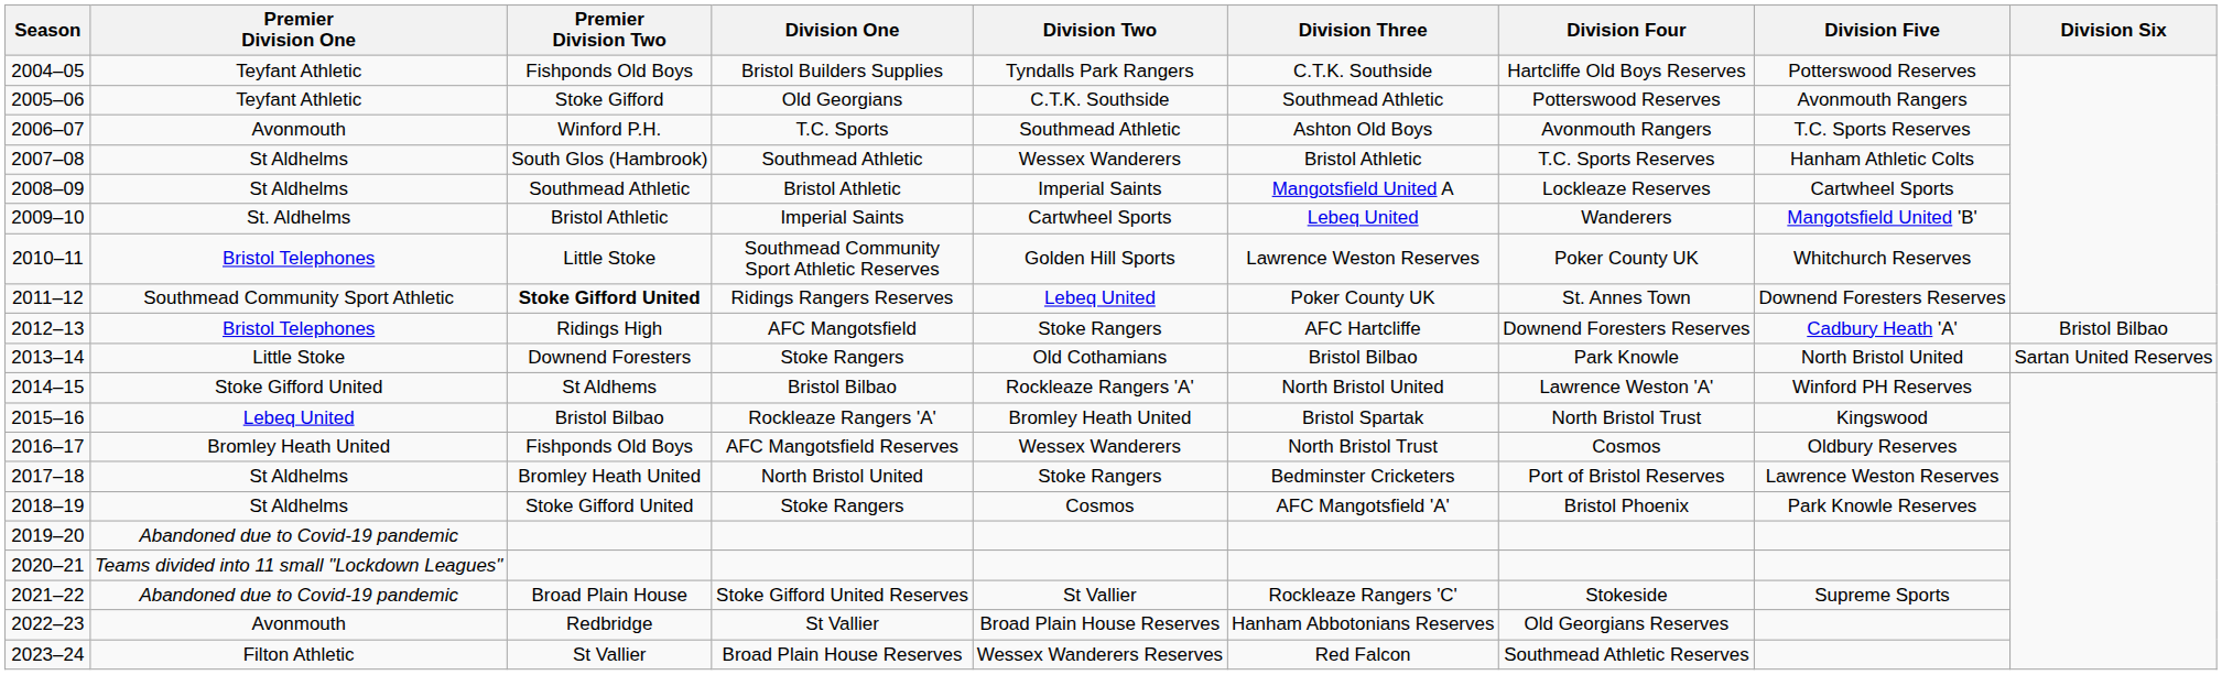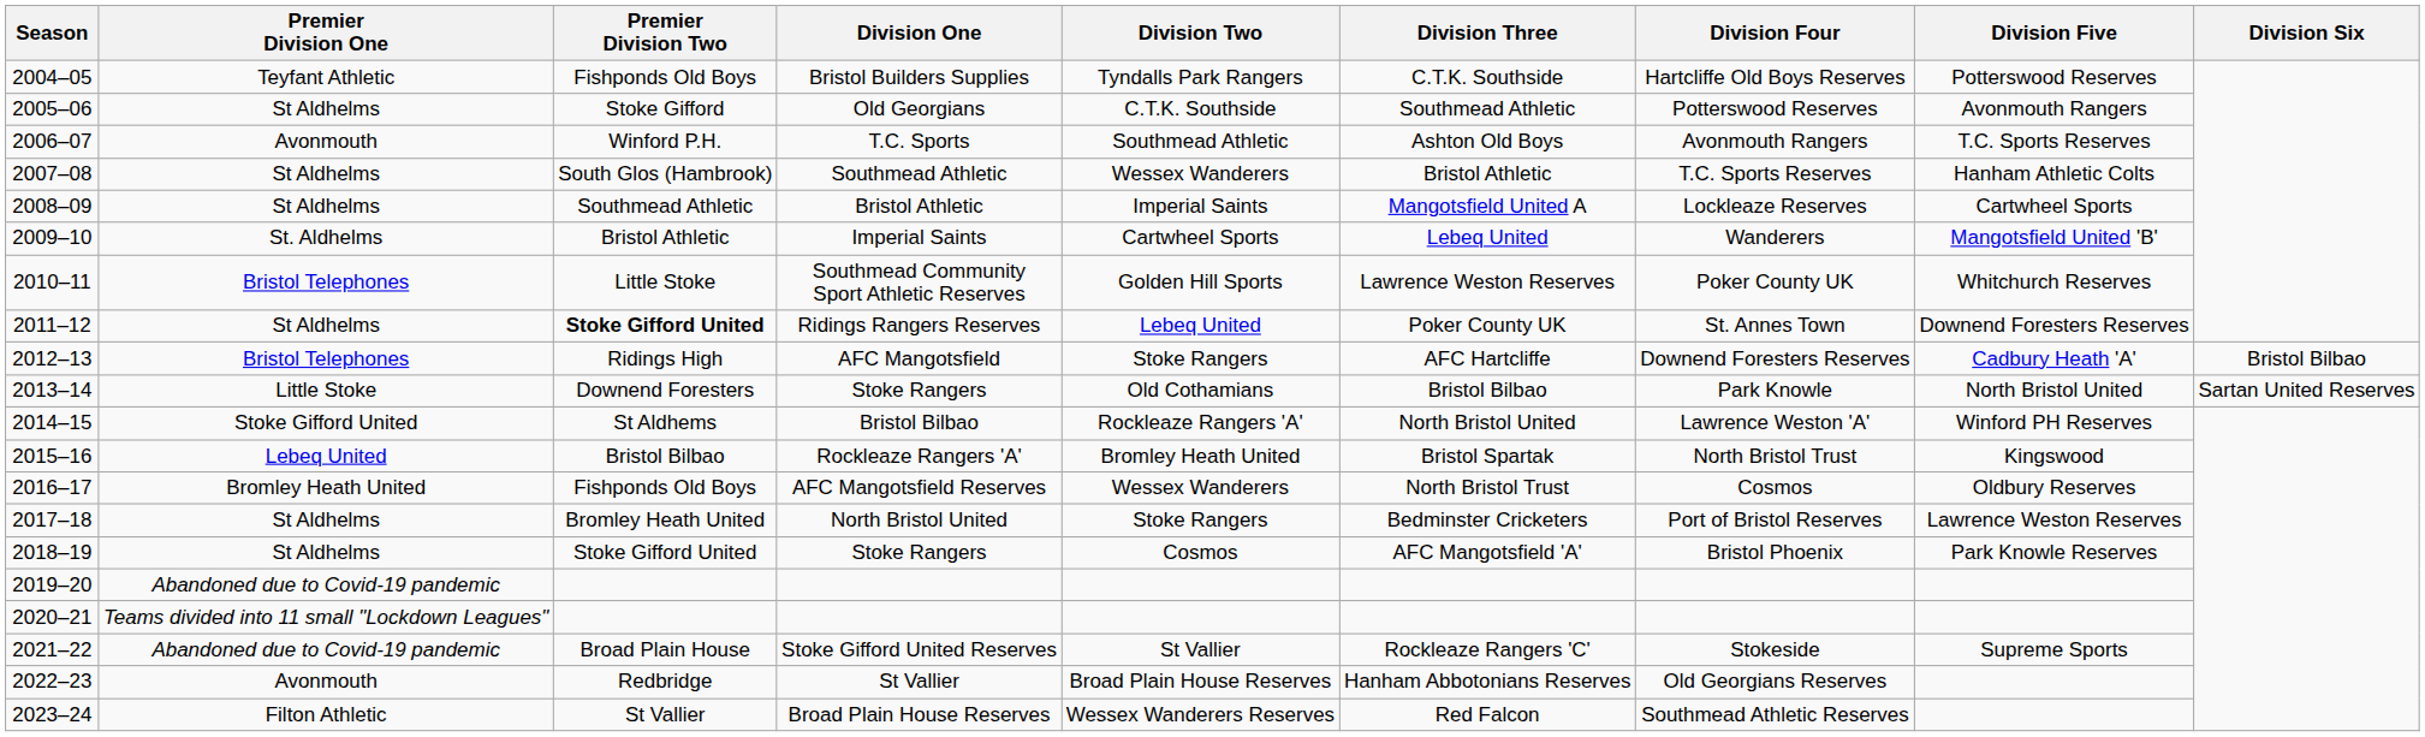 <table class="wikitable" style="text-align: center">
 <tr>
 <th> Season </th>
 <th>Premier<br>Division One</th>
 <th>Premier<br>Division Two</th>
 <th>Division One</th>
 <th>Division Two</th>
 <th>Division Three</th>
 <th>Division Four</th>
 <th>Division Five</th>
 <th>Division Six</th>
 </tr>
 <tr>
 <td>2004–05</td>
 <td>Teyfant Athletic</td>
 <td>Fishponds Old Boys</td>
 <td>Bristol Builders Supplies</td>
 <td>Tyndalls Park Rangers</td>
 <td>C.T.K. Southside</td>
 <td>Hartcliffe Old Boys Reserves</td>
 <td>Potterswood Reserves</td>
 </tr>
 <tr>
 <td>2005–06</td>
-<td>Teyfant Athletic</td>
+<td>St Aldhelms</td>
 <td>Stoke Gifford</td>
 <td>Old Georgians</td>
 <td>C.T.K. Southside</td>
 <td>Southmead Athletic</td>
 <td>Potterswood Reserves</td>
 <td>Avonmouth Rangers</td>
 </tr>
 <tr>
 <td>2006–07</td>
 <td>Avonmouth</td>
 <td>Winford P.H.</td>
 <td>T.C. Sports</td>
 <td>Southmead Athletic</td>
 <td>Ashton Old Boys</td>
 <td>Avonmouth Rangers</td>
 <td>T.C. Sports Reserves</td>
 </tr>
 <tr>
 <td>2007–08</td>
 <td>St Aldhelms</td>
 <td>South Glos (Hambrook)</td>
 <td>Southmead Athletic</td>
 <td>Wessex Wanderers</td>
 <td>Bristol Athletic</td>
 <td>T.C. Sports Reserves</td>
 <td>Hanham Athletic Colts</td>
 </tr>
 <tr>
 <td>2008–09</td>
 <td>St Aldhelms</td>
 <td>Southmead Athletic</td>
 <td>Bristol Athletic</td>
 <td>Imperial Saints</td>
 <td><a href='#'>Mangotsfield United</a>  A</td>
 <td>Lockleaze Reserves</td>
 <td>Cartwheel Sports</td>
 </tr>
 <tr>
 <td>2009–10</td>
 <td>St. Aldhelms</td>
 <td>Bristol Athletic</td>
 <td>Imperial Saints</td>
 <td>Cartwheel Sports</td>
 <td><a href='#'>Lebeq United</a></td>
 <td>Wanderers</td>
 <td><a href='#'>Mangotsfield United</a> 'B'</td>
 </tr>
 <tr>
 <td>2010–11</td>
 <td><a href='#'>Bristol Telephones</a></td>
 <td>Little Stoke</td>
 <td>Southmead Community<br> Sport Athletic Reserves</td>
 <td>Golden Hill Sports</td>
 <td>Lawrence Weston Reserves</td>
 <td>Poker County UK</td>
 <td>Whitchurch Reserves</td>
 </tr>
 <tr>
 <td>2011–12</td>
-<td>Southmead Community Sport Athletic</td>
+<td>St Aldhelms</td>
 <td><strong>Stoke Gifford United</strong></td>
 <td>Ridings Rangers Reserves</td>
 <td><a href='#'>Lebeq United</a></td>
 <td>Poker County UK</td>
 <td>St. Annes Town</td>
 <td>Downend Foresters Reserves</td>
 </tr>
 <tr>
 <td>2012–13</td>
 <td><a href='#'>Bristol Telephones</a></td>
 <td>Ridings High</td>
 <td>AFC Mangotsfield</td>
 <td>Stoke Rangers</td>
 <td>AFC Hartcliffe</td>
 <td>Downend Foresters Reserves</td>
 <td><a href='#'>Cadbury Heath</a> 'A'</td>
 <td>Bristol Bilbao</td>
 </tr>
 <tr>
 <td>2013–14</td>
 <td>Little Stoke</td>
 <td>Downend Foresters</td>
 <td>Stoke Rangers</td>
 <td>Old Cothamians</td>
 <td>Bristol Bilbao</td>
 <td>Park Knowle</td>
 <td>North Bristol United</td>
 <td>Sartan United Reserves</td>
 </tr>
 <tr>
 <td>2014–15</td>
 <td>Stoke Gifford United</td>
 <td>St Aldhems</td>
 <td>Bristol Bilbao</td>
 <td>Rockleaze Rangers 'A'</td>
 <td>North Bristol United</td>
 <td>Lawrence Weston 'A'</td>
 <td>Winford PH Reserves</td>
 </tr>
 <tr>
 <td>2015–16</td>
 <td><a href='#'>Lebeq United</a></td>
 <td>Bristol Bilbao</td>
 <td>Rockleaze Rangers 'A'</td>
 <td>Bromley Heath United</td>
 <td>Bristol Spartak</td>
 <td>North Bristol Trust</td>
 <td>Kingswood</td>
 </tr>
 <tr>
 <td>2016–17</td>
 <td>Bromley Heath United</td>
 <td>Fishponds Old Boys</td>
 <td>AFC Mangotsfield Reserves</td>
 <td>Wessex Wanderers</td>
 <td>North Bristol Trust</td>
 <td>Cosmos</td>
 <td>Oldbury Reserves</td>
 </tr>
 <tr>
 <td>2017–18</td>
 <td>St Aldhelms</td>
 <td>Bromley Heath United</td>
 <td>North Bristol United</td>
 <td>Stoke Rangers</td>
 <td>Bedminster Cricketers</td>
 <td>Port of Bristol Reserves</td>
 <td>Lawrence Weston Reserves</td>
 </tr>
 <tr>
 <td>2018–19</td>
 <td>St Aldhelms</td>
 <td>Stoke Gifford United</td>
 <td>Stoke Rangers</td>
 <td>Cosmos</td>
 <td>AFC Mangotsfield 'A'</td>
 <td>Bristol Phoenix</td>
 <td>Park Knowle Reserves</td>
 </tr>
 <tr>
 <td>2019–20</td>
 <td><em>Abandoned due to Covid-19 pandemic</em></td>
 <td></td>
 <td></td>
 <td></td>
 <td></td>
 <td></td>
 <td></td>
 </tr>
 <tr>
 <td>2020–21</td>
 <td><em>Teams divided into 11 small "Lockdown Leagues"</em></td>
 <td></td>
 <td></td>
 <td></td>
 <td></td>
 <td></td>
 <td></td>
 </tr>
 <tr>
 <td>2021–22</td>
 <td><em>Abandoned due to Covid-19 pandemic</em></td>
 <td>Broad Plain House</td>
 <td>Stoke Gifford United Reserves</td>
 <td>St Vallier</td>
 <td>Rockleaze Rangers 'C'</td>
 <td>Stokeside</td>
 <td>Supreme Sports</td>
 </tr>
 <tr>
 <td>2022–23</td>
 <td>Avonmouth</td>
 <td>Redbridge</td>
 <td>St Vallier</td>
 <td>Broad Plain House Reserves</td>
 <td>Hanham Abbotonians Reserves</td>
 <td>Old Georgians Reserves</td>
 <td></td>
 </tr>
 <tr>
 <td>2023–24</td>
 <td>Filton Athletic</td>
 <td>St Vallier</td>
 <td>Broad Plain House Reserves</td>
 <td>Wessex Wanderers Reserves</td>
 <td>Red Falcon</td>
 <td>Southmead Athletic Reserves</td>
 <td></td>
 </tr>
 </table>
